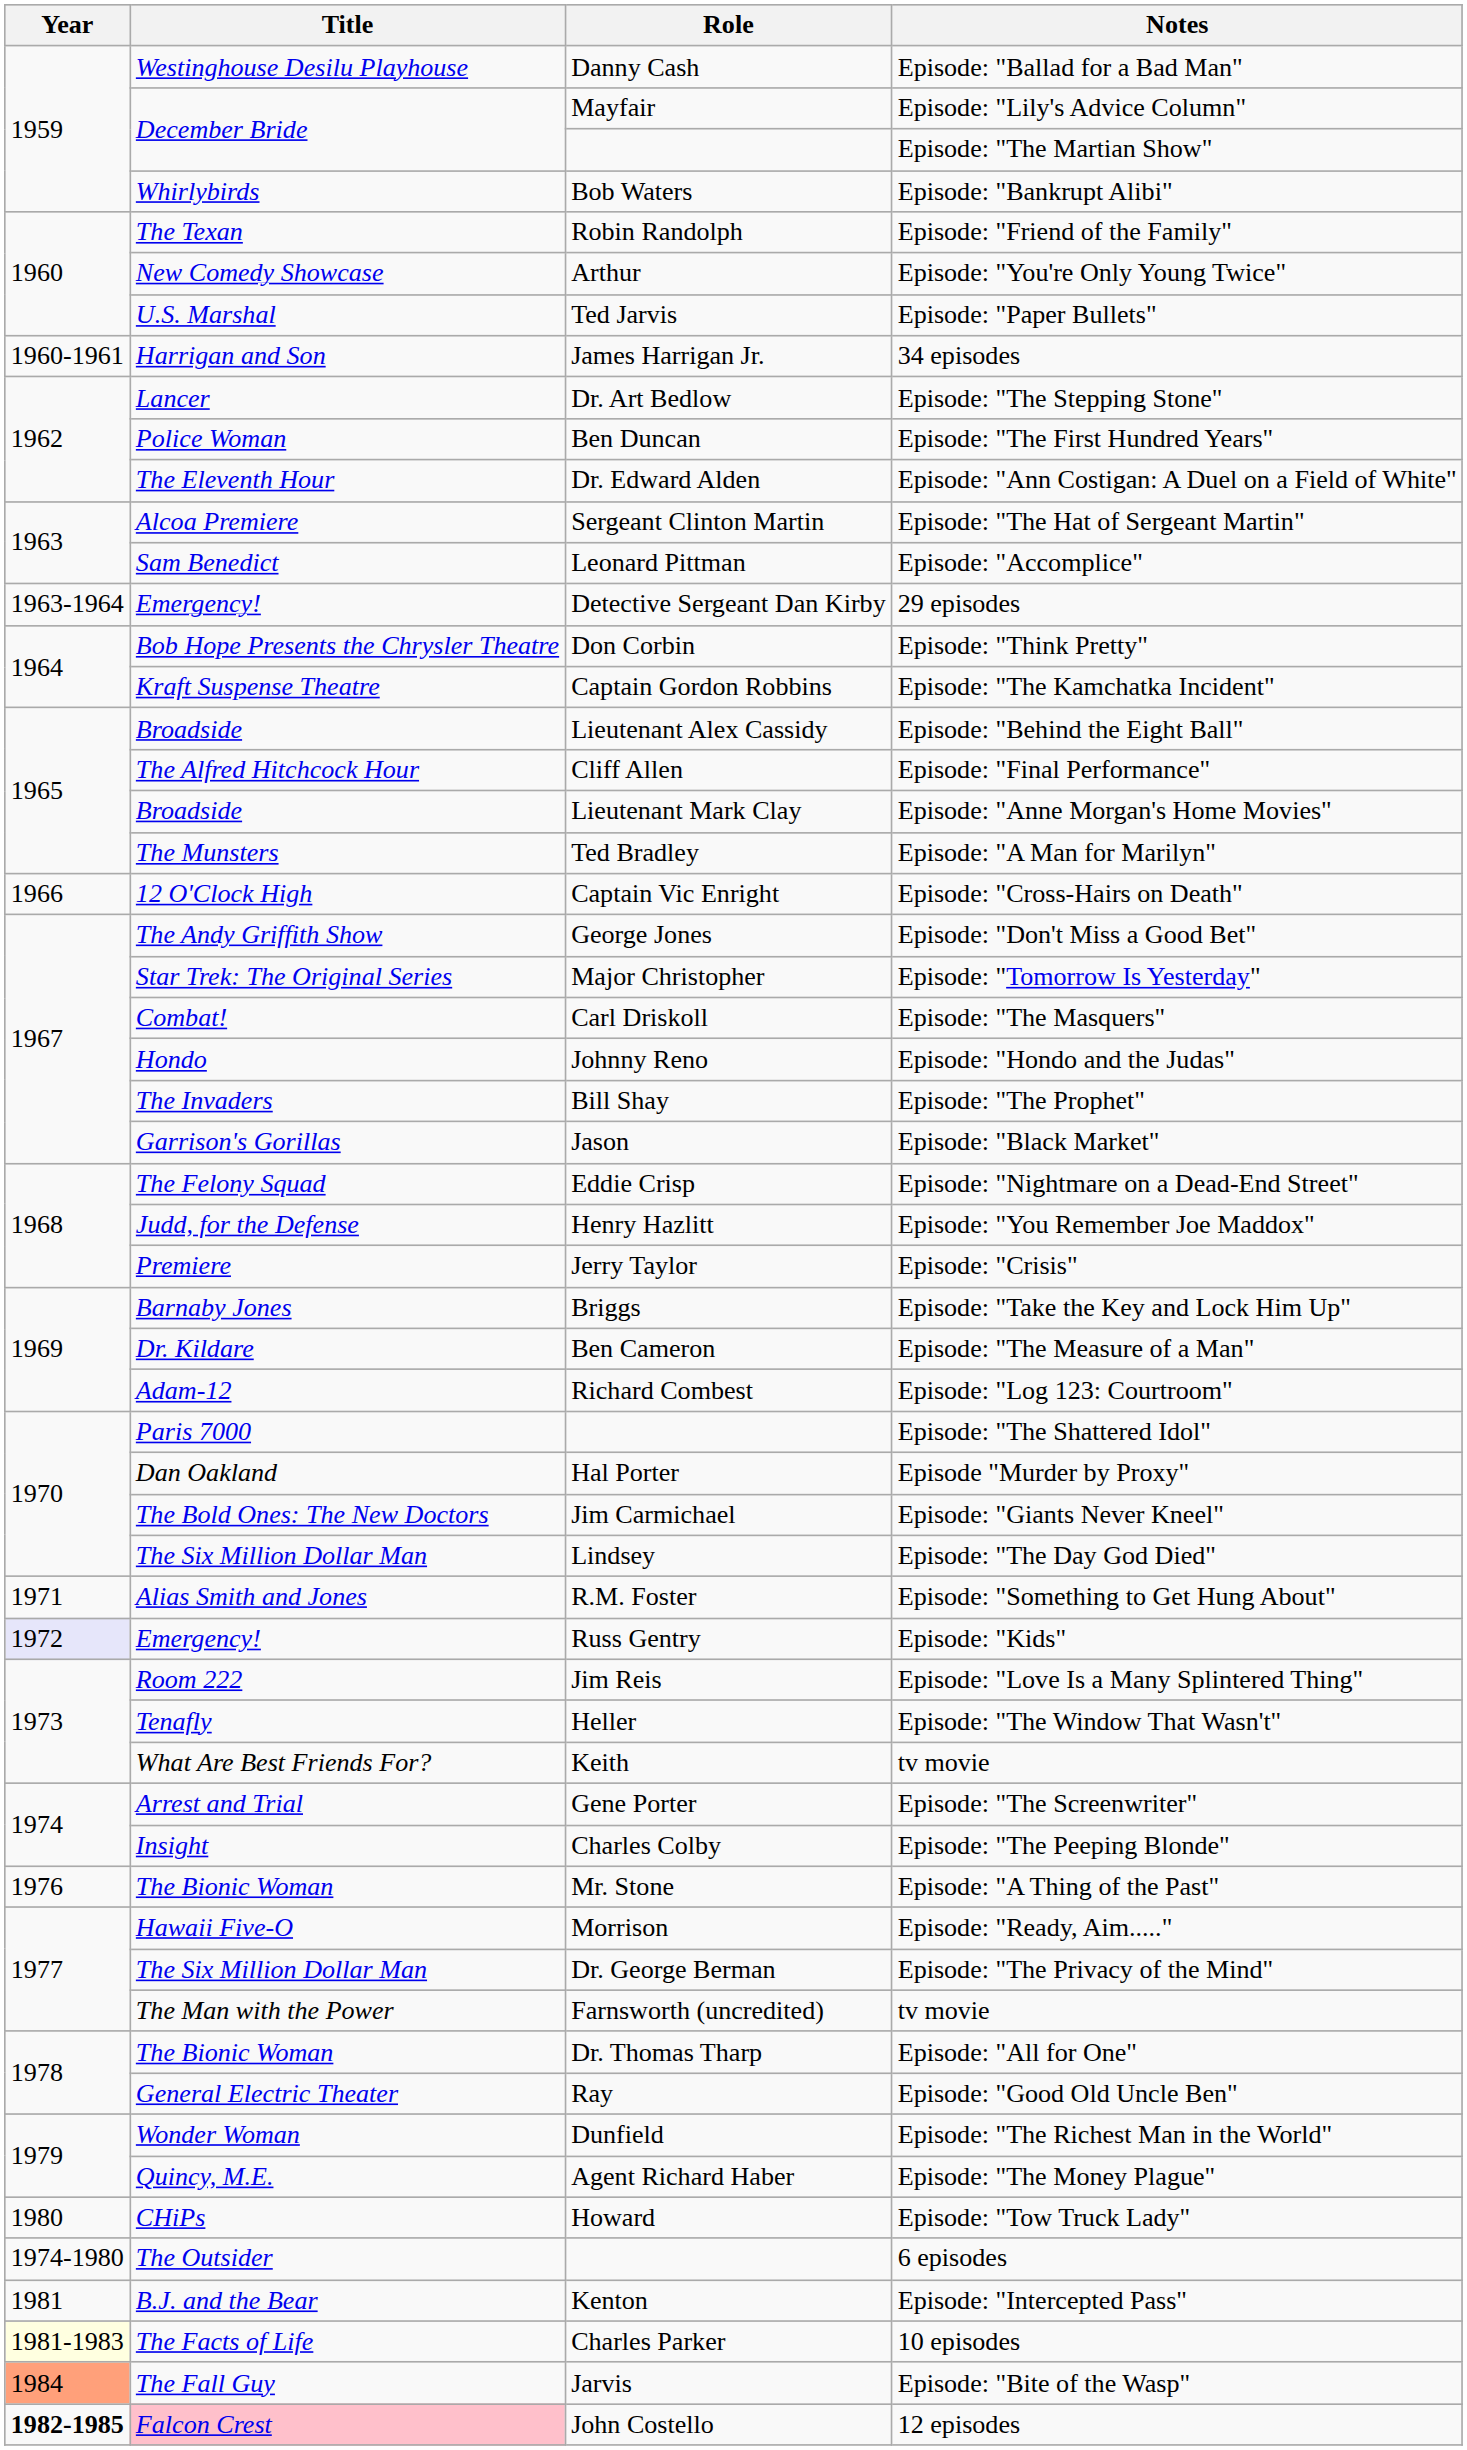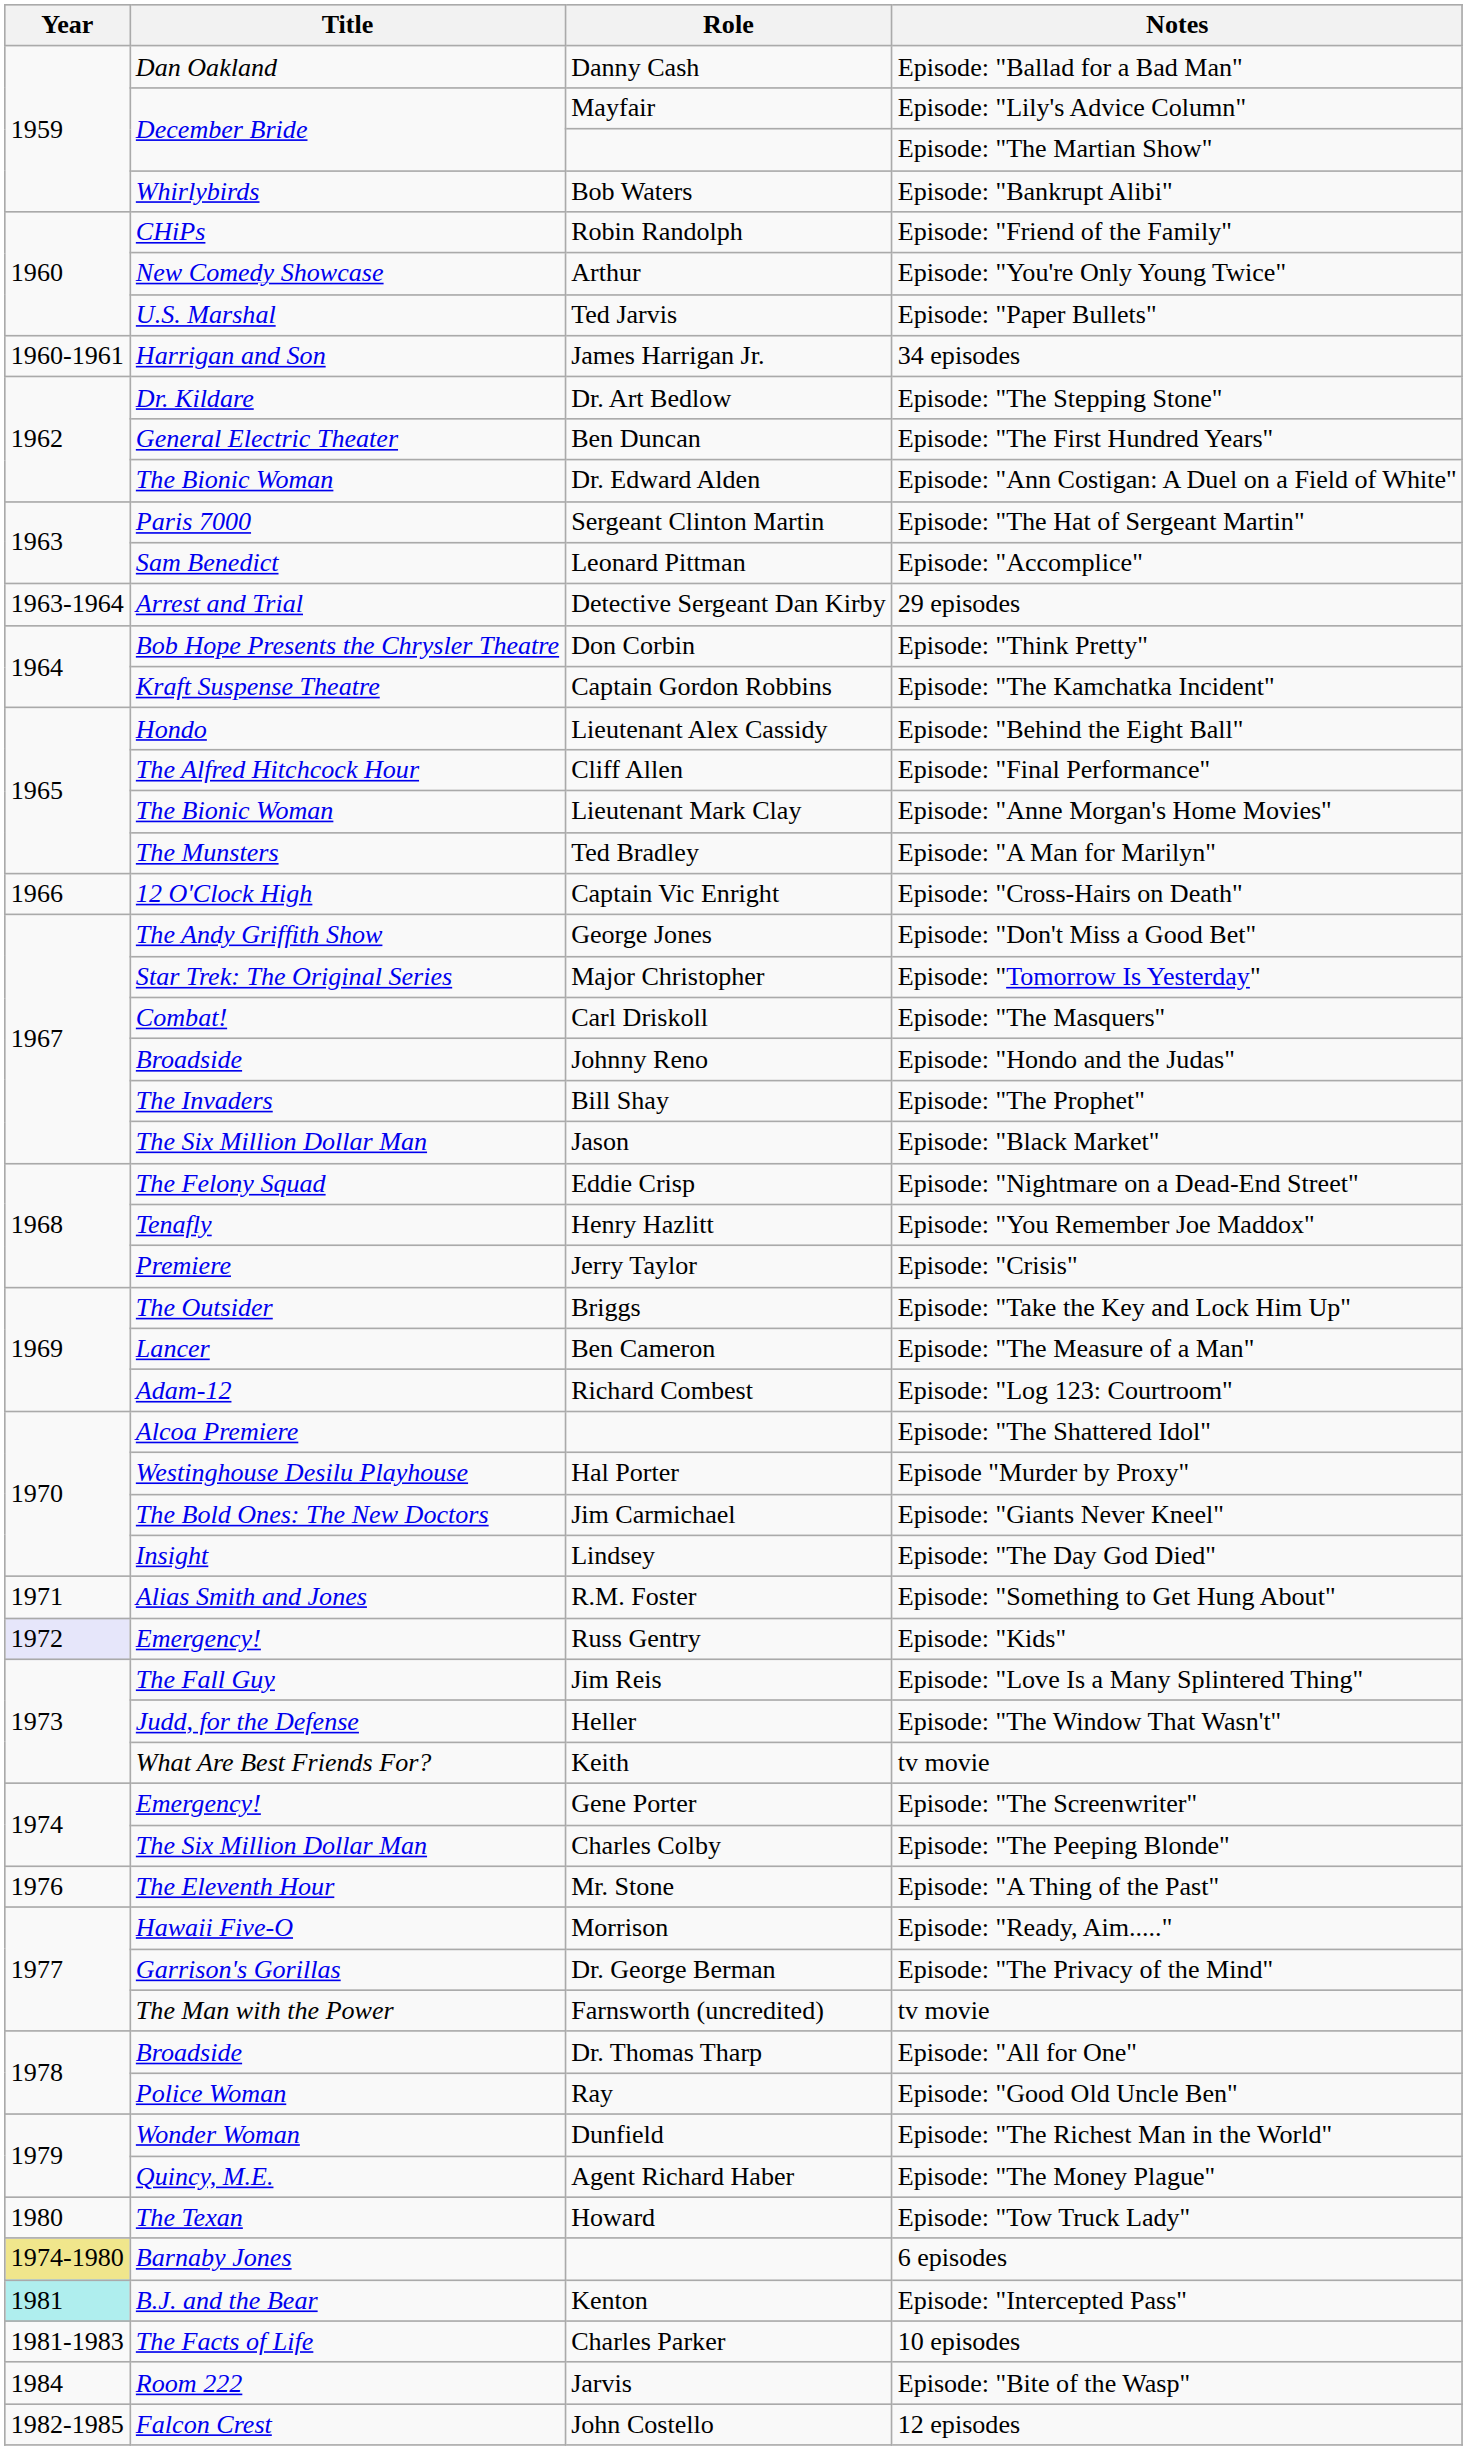 <table class="wikitable sortable">
 <tr>
 <th>Year</th>
 <th>Title</th>
 <th>Role</th>
 <th class="unsortable">Notes</th>
 </tr>
 <tr>
 <td rowspan="4">1959</td>
-<td><em><a href='#'>Westinghouse Desilu Playhouse</a></em></td>
+<td><em>Dan Oakland</em></td>
 <td>Danny Cash</td>
 <td>Episode: "Ballad for a Bad Man"</td>
 </tr>
 <tr>
 <td rowspan="2"><em><a href='#'>December Bride</a></em></td>
 <td>Mayfair</td>
 <td>Episode: "Lily's Advice Column"</td>
 </tr>
 <tr>
 <td></td>
 <td>Episode: "The Martian Show"</td>
 </tr>
 <tr>
 <td><em><a href='#'>Whirlybirds</a></em></td>
 <td>Bob Waters</td>
 <td>Episode: "Bankrupt Alibi"</td>
 </tr>
 <tr>
 <td rowspan="3">1960</td>
-<td><em><a href='#'>The Texan</a></em></td>
+<td><em><a href='#'>CHiPs</a></em></td>
 <td>Robin Randolph</td>
 <td>Episode: "Friend of the Family"</td>
 </tr>
 <tr>
 <td><em><a href='#'>New Comedy Showcase</a></em></td>
 <td>Arthur</td>
 <td>Episode: "You're Only Young Twice"</td>
 </tr>
 <tr>
 <td><em><a href='#'>U.S. Marshal</a></em></td>
 <td>Ted Jarvis</td>
 <td>Episode: "Paper Bullets"</td>
 </tr>
 <tr>
 <td>1960-1961</td>
 <td><em><a href='#'>Harrigan and Son</a></em></td>
 <td>James Harrigan Jr.</td>
 <td>34 episodes</td>
 </tr>
 <tr>
 <td rowspan="3">1962</td>
-<td><em><a href='#'>Lancer</a></em></td>
+<td><em><a href='#'>Dr. Kildare</a></em></td>
 <td>Dr. Art Bedlow</td>
 <td>Episode: "The Stepping Stone"</td>
 </tr>
 <tr>
-<td><em><a href='#'>Police Woman</a></em></td>
+<td><em><a href='#'>General Electric Theater</a></em></td>
 <td>Ben Duncan</td>
 <td>Episode: "The First Hundred Years"</td>
 </tr>
 <tr>
-<td><em><a href='#'>The Eleventh Hour</a></em></td>
+<td><em><a href='#'>The Bionic Woman</a></em></td>
 <td>Dr. Edward Alden</td>
 <td>Episode: "Ann Costigan: A Duel on a Field of White"</td>
 </tr>
 <tr>
 <td rowspan="2">1963</td>
-<td><em><a href='#'>Alcoa Premiere</a></em></td>
+<td><em><a href='#'>Paris 7000</a></em></td>
 <td>Sergeant Clinton Martin</td>
 <td>Episode: "The Hat of Sergeant Martin"</td>
 </tr>
 <tr>
 <td><em><a href='#'>Sam Benedict</a></em></td>
 <td>Leonard Pittman</td>
 <td>Episode: "Accomplice"</td>
 </tr>
 <tr>
 <td>1963-1964</td>
-<td><em><a href='#'>Emergency!</a></em></td>
+<td><em><a href='#'>Arrest and Trial</a></em></td>
 <td>Detective Sergeant Dan Kirby</td>
 <td>29 episodes</td>
 </tr>
 <tr>
 <td rowspan="2">1964</td>
 <td><em><a href='#'>Bob Hope Presents the Chrysler Theatre</a></em></td>
 <td>Don Corbin</td>
 <td>Episode: "Think Pretty"</td>
 </tr>
 <tr>
 <td><em><a href='#'>Kraft Suspense Theatre</a></em></td>
 <td>Captain Gordon Robbins</td>
 <td>Episode: "The Kamchatka Incident"</td>
 </tr>
 <tr>
 <td rowspan="4">1965</td>
-<td><em><a href='#'>Broadside</a></em></td>
+<td><em><a href='#'>Hondo</a></em></td>
 <td>Lieutenant Alex Cassidy</td>
 <td>Episode: "Behind the Eight Ball"</td>
 </tr>
 <tr>
 <td><em><a href='#'>The Alfred Hitchcock Hour</a></em></td>
 <td>Cliff Allen</td>
 <td>Episode: "Final Performance"</td>
 </tr>
 <tr>
-<td><em><a href='#'>Broadside</a></em></td>
+<td><em><a href='#'>The Bionic Woman</a></em></td>
 <td>Lieutenant Mark Clay</td>
 <td>Episode: "Anne Morgan's Home Movies"</td>
 </tr>
 <tr>
 <td><em><a href='#'>The Munsters</a></em></td>
 <td>Ted Bradley</td>
 <td>Episode: "A Man for Marilyn"</td>
 </tr>
 <tr>
 <td>1966</td>
 <td><em><a href='#'>12 O'Clock High</a></em></td>
 <td>Captain Vic Enright</td>
 <td>Episode: "Cross-Hairs on Death"</td>
 </tr>
 <tr>
 <td rowspan="6">1967</td>
 <td><em><a href='#'>The Andy Griffith Show</a></em></td>
 <td>George Jones</td>
 <td>Episode: "Don't Miss a Good Bet"</td>
 </tr>
 <tr>
 <td><em><a href='#'>Star Trek: The Original Series</a></em></td>
 <td>Major Christopher</td>
 <td>Episode: "<a href='#'>Tomorrow Is Yesterday</a>"</td>
 </tr>
 <tr>
 <td><em><a href='#'>Combat!</a></em></td>
 <td>Carl Driskoll</td>
 <td>Episode: "The Masquers"</td>
 </tr>
 <tr>
-<td><em><a href='#'>Hondo</a></em></td>
+<td><em><a href='#'>Broadside</a></em></td>
 <td>Johnny Reno</td>
 <td>Episode: "Hondo and the Judas"</td>
 </tr>
 <tr>
 <td><em><a href='#'>The Invaders</a></em></td>
 <td>Bill Shay</td>
 <td>Episode: "The Prophet"</td>
 </tr>
 <tr>
-<td><em><a href='#'>Garrison's Gorillas</a></em></td>
+<td><em><a href='#'>The Six Million Dollar Man</a></em></td>
 <td>Jason</td>
 <td>Episode: "Black Market"</td>
 </tr>
 <tr>
 <td rowspan="3">1968</td>
 <td><em><a href='#'>The Felony Squad</a></em></td>
 <td>Eddie Crisp</td>
 <td>Episode: "Nightmare on a Dead-End Street"</td>
 </tr>
 <tr>
-<td><em><a href='#'>Judd, for the Defense</a></em></td>
+<td><em><a href='#'>Tenafly</a></em></td>
 <td>Henry Hazlitt</td>
 <td>Episode: "You Remember Joe Maddox"</td>
 </tr>
 <tr>
 <td><em><a href='#'>Premiere</a></em></td>
 <td>Jerry Taylor</td>
 <td>Episode: "Crisis"</td>
 </tr>
 <tr>
 <td rowspan="3">1969</td>
-<td><em><a href='#'>Barnaby Jones</a></em></td>
+<td><em><a href='#'>The Outsider</a></em></td>
 <td>Briggs</td>
 <td>Episode: "Take the Key and Lock Him Up"</td>
 </tr>
 <tr>
-<td><em><a href='#'>Dr. Kildare</a></em></td>
+<td><em><a href='#'>Lancer</a></em></td>
 <td>Ben Cameron</td>
 <td>Episode: "The Measure of a Man"</td>
 </tr>
 <tr>
 <td><em><a href='#'>Adam-12</a></em></td>
 <td>Richard Combest</td>
 <td>Episode: "Log 123: Courtroom"</td>
 </tr>
 <tr>
 <td rowspan="4">1970</td>
-<td><em><a href='#'>Paris 7000</a></em></td>
+<td><em><a href='#'>Alcoa Premiere</a></em></td>
 <td></td>
 <td>Episode: "The Shattered Idol"</td>
 </tr>
 <tr>
-<td><em>Dan Oakland</em></td>
+<td><em><a href='#'>Westinghouse Desilu Playhouse</a></em></td>
 <td>Hal Porter</td>
 <td>Episode "Murder by Proxy"</td>
 </tr>
 <tr>
 <td><em><a href='#'>The Bold Ones: The New Doctors</a></em></td>
 <td>Jim Carmichael</td>
 <td>Episode: "Giants Never Kneel"</td>
 </tr>
 <tr>
-<td><em><a href='#'>The Six Million Dollar Man</a></em></td>
+<td><em><a href='#'>Insight</a></em></td>
 <td>Lindsey</td>
 <td>Episode: "The Day God Died"</td>
 </tr>
 <tr>
 <td>1971</td>
 <td><em><a href='#'>Alias Smith and Jones</a></em></td>
 <td>R.M. Foster</td>
 <td>Episode: "Something to Get Hung About"</td>
 </tr>
 <tr>
 <td style="background: lavender;">1972</td>
 <td><em><a href='#'>Emergency!</a></em></td>
 <td>Russ Gentry</td>
 <td>Episode: "Kids"</td>
 </tr>
 <tr>
 <td rowspan="3">1973</td>
-<td><em><a href='#'>Room 222</a></em></td>
+<td><em><a href='#'>The Fall Guy</a></em></td>
 <td>Jim Reis</td>
 <td>Episode: "Love Is a Many Splintered Thing"</td>
 </tr>
 <tr>
-<td><em><a href='#'>Tenafly</a></em></td>
+<td><em><a href='#'>Judd, for the Defense</a></em></td>
 <td>Heller</td>
 <td>Episode: "The Window That Wasn't"</td>
 </tr>
 <tr>
 <td><em>What Are Best Friends For?</em></td>
 <td>Keith</td>
 <td>tv movie</td>
 </tr>
 <tr>
 <td rowspan="2">1974</td>
-<td><em><a href='#'>Arrest and Trial</a></em></td>
+<td><em><a href='#'>Emergency!</a></em></td>
 <td>Gene Porter</td>
 <td>Episode: "The Screenwriter"</td>
 </tr>
 <tr>
-<td><em><a href='#'>Insight</a></em></td>
+<td><em><a href='#'>The Six Million Dollar Man</a></em></td>
 <td>Charles Colby</td>
 <td>Episode: "The Peeping Blonde"</td>
 </tr>
 <tr>
 <td>1976</td>
-<td><em><a href='#'>The Bionic Woman</a></em></td>
+<td><em><a href='#'>The Eleventh Hour</a></em></td>
 <td>Mr. Stone</td>
 <td>Episode: "A Thing of the Past"</td>
 </tr>
 <tr>
 <td rowspan="3">1977</td>
 <td><em><a href='#'>Hawaii Five-O</a></em></td>
 <td>Morrison</td>
 <td>Episode: "Ready, Aim....."</td>
 </tr>
 <tr>
-<td><em><a href='#'>The Six Million Dollar Man</a></em></td>
+<td><em><a href='#'>Garrison's Gorillas</a></em></td>
 <td>Dr. George Berman</td>
 <td>Episode: "The Privacy of the Mind"</td>
 </tr>
 <tr>
 <td><em>The Man with the Power</em></td>
 <td>Farnsworth (uncredited)</td>
 <td>tv movie</td>
 </tr>
 <tr>
 <td rowspan="2">1978</td>
-<td><em><a href='#'>The Bionic Woman</a></em></td>
+<td><em><a href='#'>Broadside</a></em></td>
 <td>Dr. Thomas Tharp</td>
 <td>Episode: "All for One"</td>
 </tr>
 <tr>
-<td><em><a href='#'>General Electric Theater</a></em></td>
+<td><em><a href='#'>Police Woman</a></em></td>
 <td>Ray</td>
 <td>Episode: "Good Old Uncle Ben"</td>
 </tr>
 <tr>
 <td rowspan="2">1979</td>
 <td><em><a href='#'>Wonder Woman</a></em></td>
 <td>Dunfield</td>
 <td>Episode: "The Richest Man in the World"</td>
 </tr>
 <tr>
 <td><em><a href='#'>Quincy, M.E.</a></em></td>
 <td>Agent Richard Haber</td>
 <td>Episode: "The Money Plague"</td>
 </tr>
 <tr>
 <td>1980</td>
-<td><em><a href='#'>CHiPs</a></em></td>
+<td><em><a href='#'>The Texan</a></em></td>
 <td>Howard</td>
 <td>Episode: "Tow Truck Lady"</td>
 </tr>
 <tr>
-<td>1974-1980</td>
-<td><em><a href='#'>The Outsider</a></em></td>
+<td style="background: khaki;">1974-1980</td>
+<td><em><a href='#'>Barnaby Jones</a></em></td>
 <td></td>
 <td>6 episodes</td>
 </tr>
 <tr>
-<td>1981</td>
+<td style="background: paleturquoise;">1981</td>
 <td><em><a href='#'>B.J. and the Bear</a></em></td>
 <td>Kenton</td>
 <td>Episode: "Intercepted Pass"</td>
 </tr>
 <tr>
-<td style="background: lightyellow;">1981-1983</td>
+<td>1981-1983</td>
 <td><em><a href='#'>The Facts of Life</a></em></td>
 <td>Charles Parker</td>
 <td>10 episodes</td>
 </tr>
 <tr>
-<td style="background: lightsalmon;">1984</td>
-<td><em><a href='#'>The Fall Guy</a></em></td>
+<td>1984</td>
+<td><em><a href='#'>Room 222</a></em></td>
 <td>Jarvis</td>
 <td>Episode: "Bite of the Wasp"</td>
 </tr>
 <tr>
-<td><strong>1982-1985</strong></td>
-<td style="background: pink;"><em><a href='#'>Falcon Crest</a></em></td>
+<td>1982-1985</td>
+<td><em><a href='#'>Falcon Crest</a></em></td>
 <td>John Costello</td>
 <td>12 episodes</td>
 </tr>
 </table>
